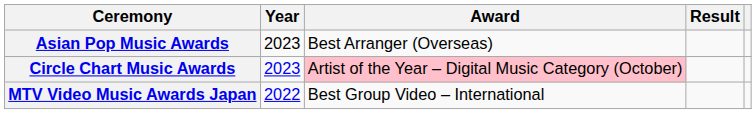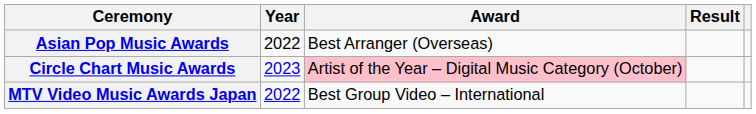 <table class="wikitable plainrowheaders">
 <tr>
 <th scope="col">Ceremony</th>
 <th scope="col">Year</th>
 <th scope="col">Award</th>
 <th scope="col">Result</th>
 <th scope="col" class="unsortable"></th>
 </tr>
 <tr>
 <th scope="row"><a href='#'>Asian Pop Music Awards</a></th>
-<td style="text-align:center;">2023</td>
+<td style="text-align:center;">2022</td>
 <td>Best Arranger (Overseas)</td>
 <td></td>
 <td style="text-align:center;"></td>
 </tr>
 <tr>
 <th scope="row"><a href='#'>Circle Chart Music Awards</a></th>
 <td style="text-align:center;"><a href='#'>2023</a></td>
 <td style="background: pink;">Artist of the Year – Digital Music Category (October)</td>
 <td></td>
 <td style="text-align:center;"></td>
 </tr>
 <tr>
 <th scope="row"><a href='#'>MTV Video Music Awards Japan</a></th>
 <td style="text-align:center;"><a href='#'>2022</a></td>
 <td>Best Group Video – International</td>
 <td></td>
 <td style="text-align:center;"></td>
 </tr>
 </table>
